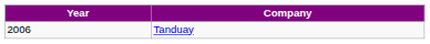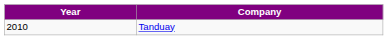 <table class="wikitable" style="width:50%;">
 <tr style="color:white">
 <th style="background:purple;">Year</th>
 <th style="background:purple;">Company</th>
 </tr>
 <tr>
-<td>2006</td>
+<td>2010</td>
 <td><a href='#'>Tanduay</a></td>
 </tr>
 </table>
